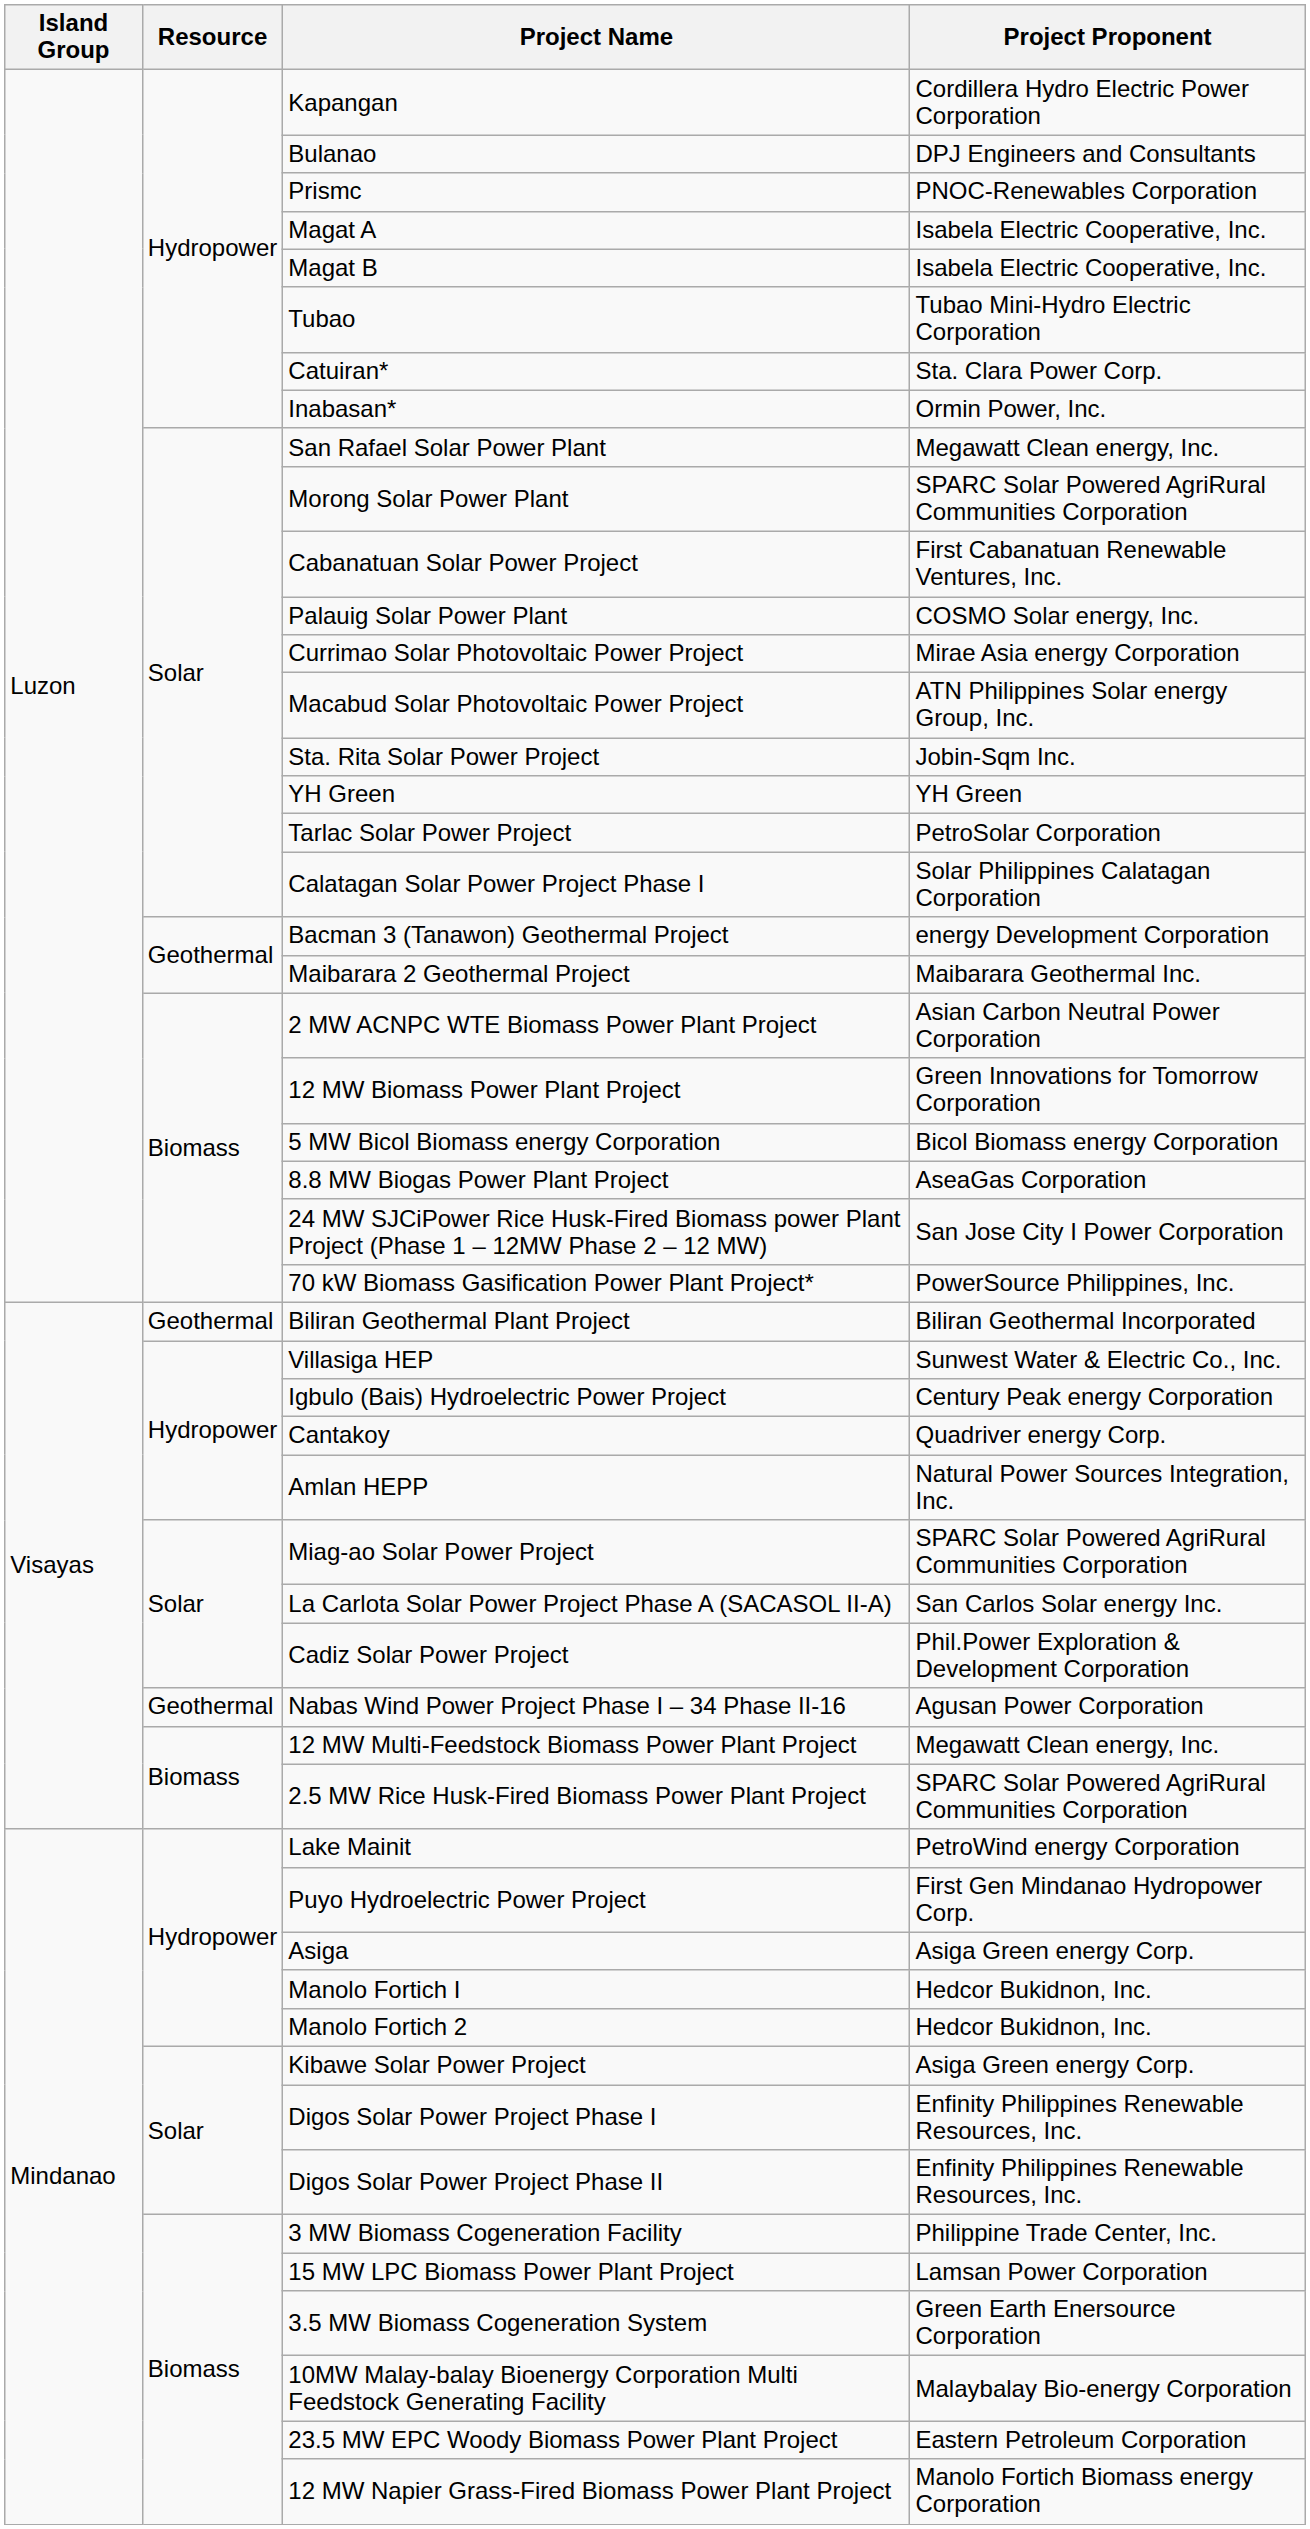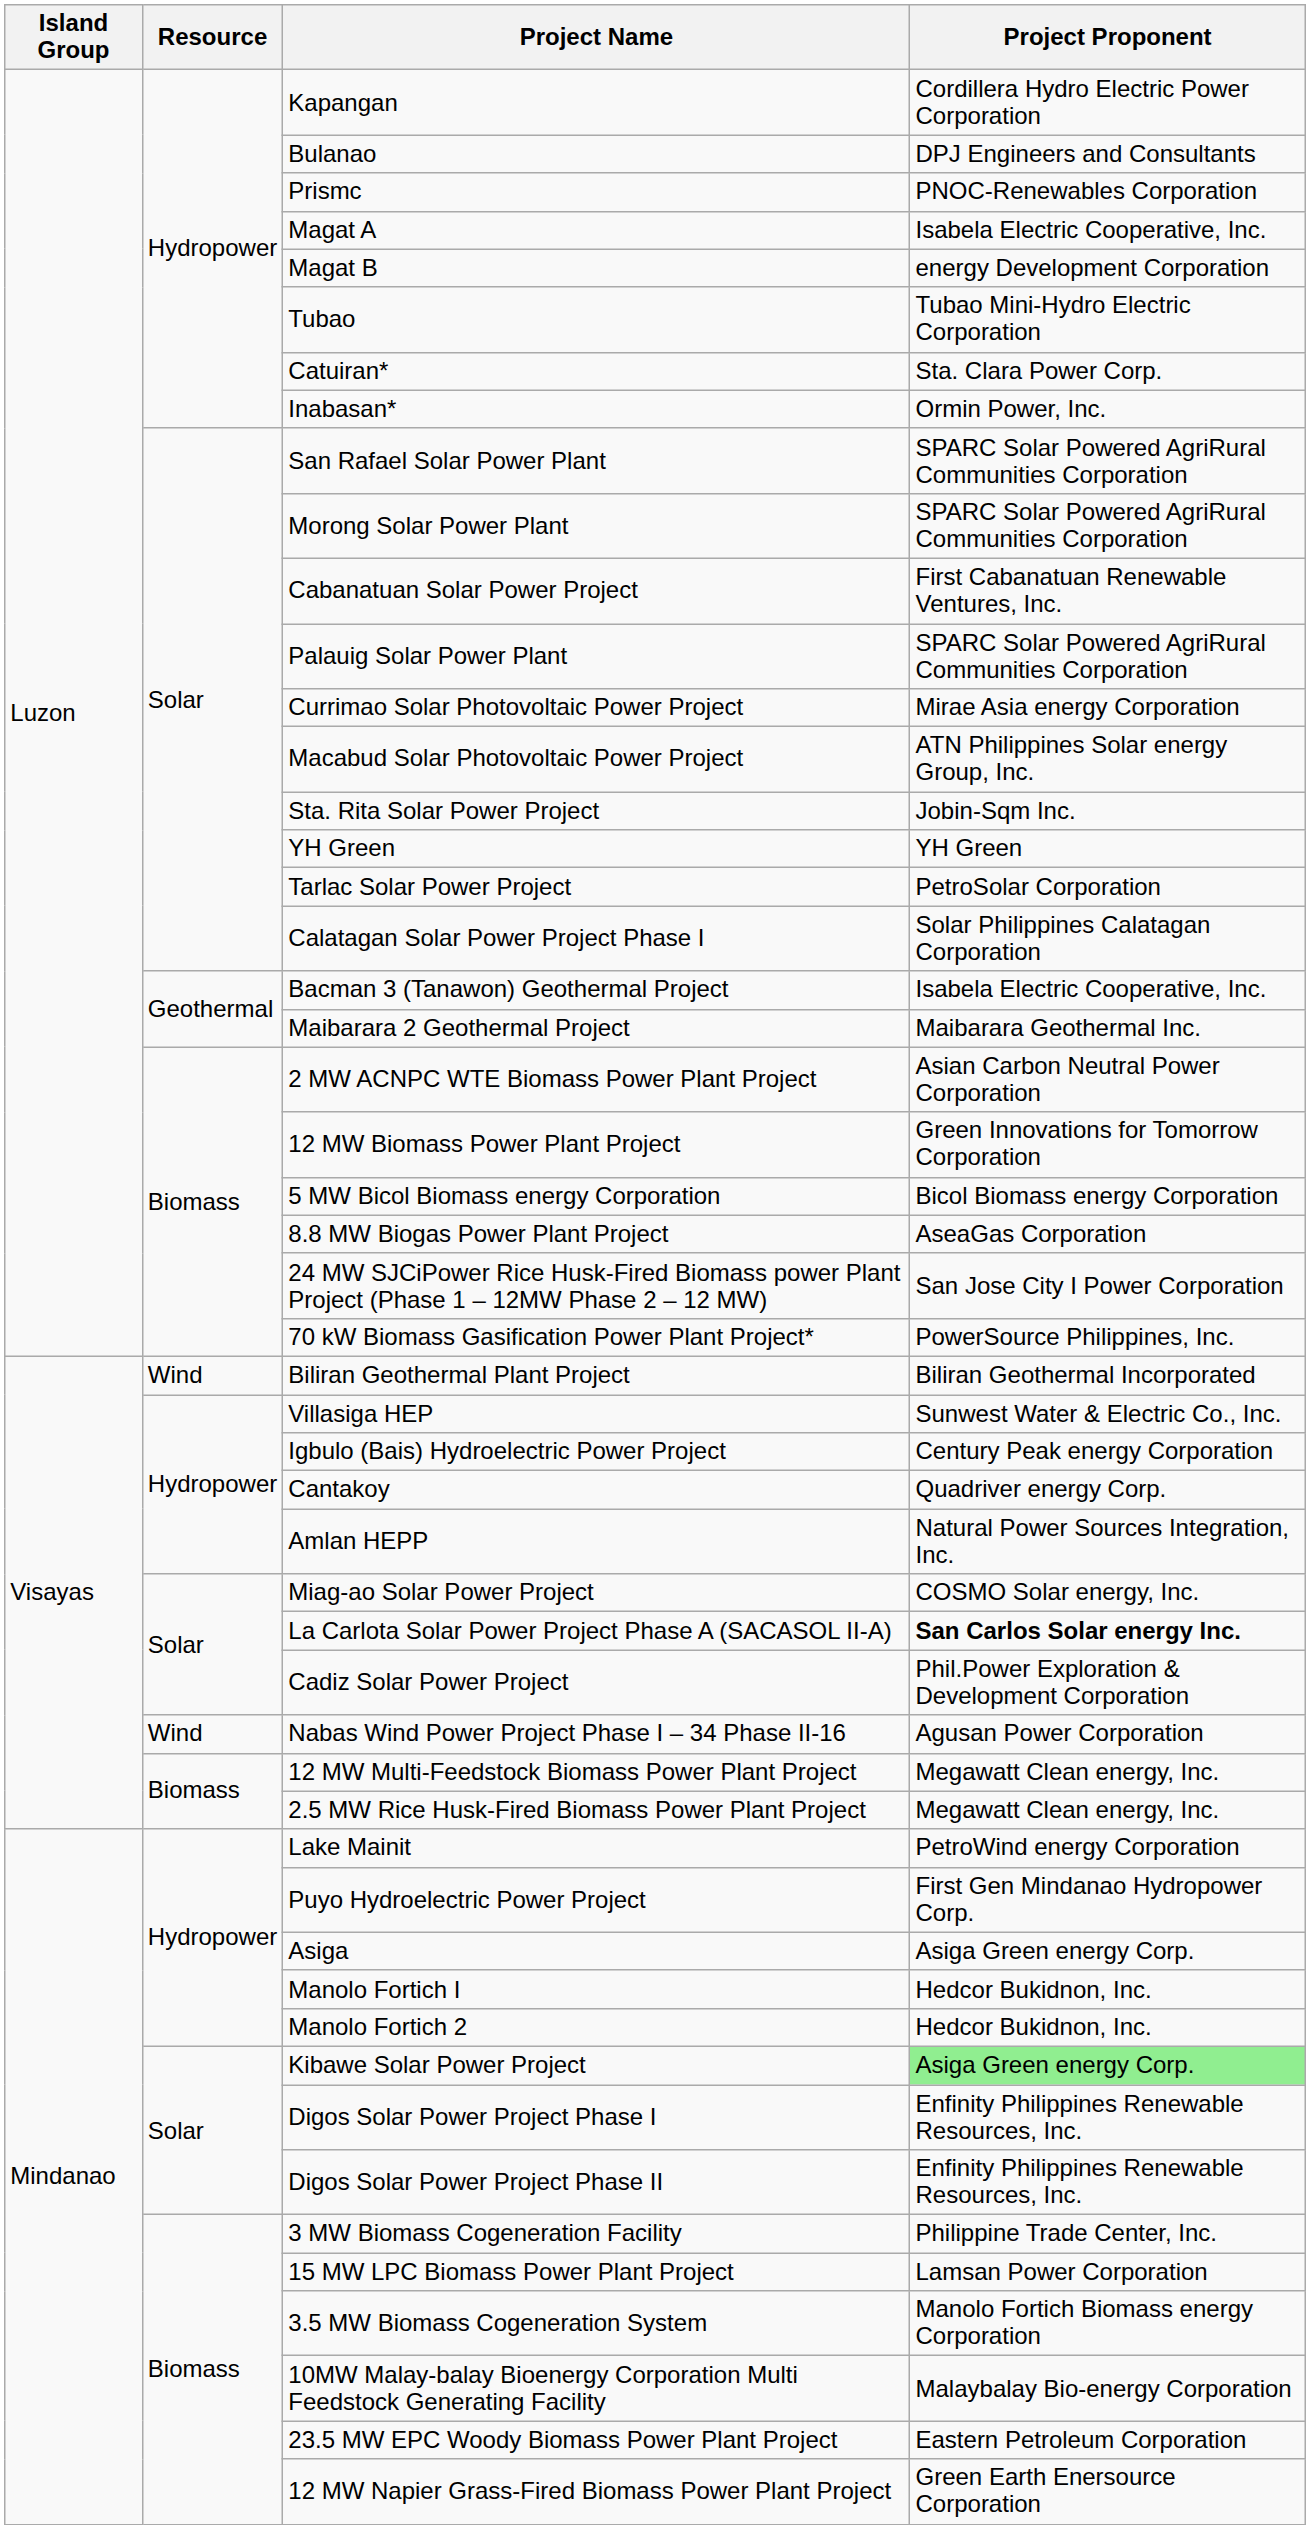 <table class="wikitable">
 <tr>
 <th>Island Group</th>
 <th>Resource</th>
 <th>Project Name</th>
 <th>Project Proponent</th>
 </tr>
 <tr>
 <td rowspan="26">Luzon</td>
 <td rowspan="8">Hydropower</td>
 <td>Kapangan</td>
 <td>Cordillera Hydro Electric Power Corporation</td>
 </tr>
 <tr>
 <td>Bulanao</td>
 <td>DPJ Engineers and Consultants</td>
 </tr>
 <tr>
 <td>Prismc</td>
 <td>PNOC-Renewables Corporation</td>
 </tr>
 <tr>
 <td>Magat A</td>
 <td>Isabela Electric Cooperative, Inc.</td>
 </tr>
 <tr>
 <td>Magat B</td>
-<td>Isabela Electric Cooperative, Inc.</td>
+<td>energy Development Corporation</td>
 </tr>
 <tr>
 <td>Tubao</td>
 <td>Tubao Mini-Hydro Electric Corporation</td>
 </tr>
 <tr>
 <td>Catuiran*</td>
 <td>Sta. Clara Power Corp.</td>
 </tr>
 <tr>
 <td>Inabasan*</td>
 <td>Ormin Power, Inc.</td>
 </tr>
 <tr>
 <td rowspan="10">Solar</td>
 <td>San Rafael Solar Power Plant</td>
-<td>Megawatt Clean energy, Inc.</td>
+<td>SPARC Solar Powered AgriRural Communities Corporation</td>
 </tr>
 <tr>
 <td>Morong Solar Power Plant</td>
 <td>SPARC Solar Powered AgriRural Communities Corporation</td>
 </tr>
 <tr>
 <td>Cabanatuan Solar Power Project</td>
 <td>First Cabanatuan Renewable Ventures, Inc.</td>
 </tr>
 <tr>
 <td>Palauig Solar Power Plant</td>
-<td>COSMO Solar energy, Inc.</td>
+<td>SPARC Solar Powered AgriRural Communities Corporation</td>
 </tr>
 <tr>
 <td>Currimao Solar Photovoltaic Power Project</td>
 <td>Mirae Asia energy Corporation</td>
 </tr>
 <tr>
 <td>Macabud Solar Photovoltaic Power Project</td>
 <td>ATN Philippines Solar energy Group, Inc.</td>
 </tr>
 <tr>
 <td>Sta. Rita Solar Power Project</td>
 <td>Jobin-Sqm Inc.</td>
 </tr>
 <tr>
 <td>YH Green</td>
 <td>YH Green</td>
 </tr>
 <tr>
 <td>Tarlac Solar Power Project</td>
 <td>PetroSolar Corporation</td>
 </tr>
 <tr>
 <td>Calatagan Solar Power Project Phase I</td>
 <td>Solar Philippines Calatagan Corporation</td>
 </tr>
 <tr>
 <td rowspan="2">Geothermal</td>
 <td>Bacman 3 (Tanawon) Geothermal Project</td>
-<td>energy Development Corporation</td>
+<td>Isabela Electric Cooperative, Inc.</td>
 </tr>
 <tr>
 <td>Maibarara 2 Geothermal Project</td>
 <td>Maibarara Geothermal Inc.</td>
 </tr>
 <tr>
 <td rowspan="6">Biomass</td>
 <td>2 MW ACNPC WTE Biomass Power Plant Project</td>
 <td>Asian Carbon Neutral Power Corporation</td>
 </tr>
 <tr>
 <td>12 MW Biomass Power Plant Project</td>
 <td>Green Innovations for Tomorrow Corporation</td>
 </tr>
 <tr>
 <td>5 MW Bicol Biomass energy Corporation</td>
 <td>Bicol Biomass energy Corporation</td>
 </tr>
 <tr>
 <td>8.8 MW Biogas Power Plant Project</td>
 <td>AseaGas Corporation</td>
 </tr>
 <tr>
 <td>24 MW SJCiPower Rice Husk-Fired Biomass power Plant Project (Phase 1 – 12MW Phase 2 – 12 MW)</td>
 <td>San Jose City I Power Corporation</td>
 </tr>
 <tr>
 <td>70 kW Biomass Gasification Power Plant Project*</td>
 <td>PowerSource Philippines, Inc.</td>
 </tr>
 <tr>
 <td rowspan="11">Visayas</td>
-<td>Geothermal</td>
+<td>Wind</td>
 <td>Biliran Geothermal Plant Project</td>
 <td>Biliran Geothermal Incorporated</td>
 </tr>
 <tr>
 <td rowspan="4">Hydropower</td>
 <td>Villasiga HEP</td>
 <td>Sunwest Water & Electric Co., Inc.</td>
 </tr>
 <tr>
 <td>Igbulo (Bais) Hydroelectric Power Project</td>
 <td>Century Peak energy Corporation</td>
 </tr>
 <tr>
 <td>Cantakoy</td>
 <td>Quadriver energy Corp.</td>
 </tr>
 <tr>
 <td>Amlan HEPP</td>
 <td>Natural Power Sources Integration, Inc.</td>
 </tr>
 <tr>
 <td rowspan="3">Solar</td>
 <td>Miag-ao Solar Power Project</td>
-<td>SPARC Solar Powered AgriRural Communities Corporation</td>
+<td>COSMO Solar energy, Inc.</td>
 </tr>
 <tr>
 <td>La Carlota Solar Power Project Phase A (SACASOL II-A)</td>
-<td>San Carlos Solar energy Inc.</td>
+<td><strong>San Carlos Solar energy Inc.</strong></td>
 </tr>
 <tr>
 <td>Cadiz Solar Power Project</td>
 <td>Phil.Power Exploration & Development Corporation</td>
 </tr>
 <tr>
-<td>Geothermal</td>
+<td>Wind</td>
 <td>Nabas Wind Power Project Phase I – 34 Phase II-16</td>
 <td>Agusan Power Corporation</td>
 </tr>
 <tr>
 <td rowspan="2">Biomass</td>
 <td>12 MW Multi-Feedstock Biomass Power Plant Project</td>
 <td>Megawatt Clean energy, Inc.</td>
 </tr>
 <tr>
 <td>2.5 MW Rice Husk-Fired Biomass Power Plant Project</td>
-<td>SPARC Solar Powered AgriRural Communities Corporation</td>
+<td>Megawatt Clean energy, Inc.</td>
 </tr>
 <tr>
 <td rowspan="14">Mindanao</td>
 <td rowspan="5">Hydropower</td>
 <td>Lake Mainit</td>
 <td>PetroWind energy Corporation</td>
 </tr>
 <tr>
 <td>Puyo Hydroelectric Power Project</td>
 <td>First Gen Mindanao Hydropower Corp.</td>
 </tr>
 <tr>
 <td>Asiga</td>
 <td>Asiga Green energy Corp.</td>
 </tr>
 <tr>
 <td>Manolo Fortich I</td>
 <td>Hedcor Bukidnon, Inc.</td>
 </tr>
 <tr>
 <td>Manolo Fortich 2</td>
 <td>Hedcor Bukidnon, Inc.</td>
 </tr>
 <tr>
 <td rowspan="3">Solar</td>
 <td>Kibawe Solar Power Project</td>
-<td>Asiga Green energy Corp.</td>
+<td style="background: lightgreen;">Asiga Green energy Corp.</td>
 </tr>
 <tr>
 <td>Digos Solar Power Project Phase I</td>
 <td>Enfinity Philippines Renewable Resources, Inc.</td>
 </tr>
 <tr>
 <td>Digos Solar Power Project Phase II</td>
 <td>Enfinity Philippines Renewable Resources, Inc.</td>
 </tr>
 <tr>
 <td rowspan="6">Biomass</td>
 <td>3 MW Biomass Cogeneration Facility</td>
 <td>Philippine Trade Center, Inc.</td>
 </tr>
 <tr>
 <td>15 MW LPC Biomass Power Plant Project</td>
 <td>Lamsan Power Corporation</td>
 </tr>
 <tr>
 <td>3.5 MW Biomass Cogeneration System</td>
-<td>Green Earth Enersource Corporation</td>
+<td>Manolo Fortich Biomass energy Corporation</td>
 </tr>
 <tr>
 <td>10MW Malay-balay Bioenergy Corporation Multi Feedstock Generating Facility</td>
 <td>Malaybalay Bio-energy Corporation</td>
 </tr>
 <tr>
 <td>23.5 MW EPC Woody Biomass Power Plant Project</td>
 <td>Eastern Petroleum Corporation</td>
 </tr>
 <tr>
 <td>12 MW Napier Grass-Fired Biomass Power Plant Project</td>
-<td>Manolo Fortich Biomass energy Corporation</td>
+<td>Green Earth Enersource Corporation</td>
 </tr>
 </table>
